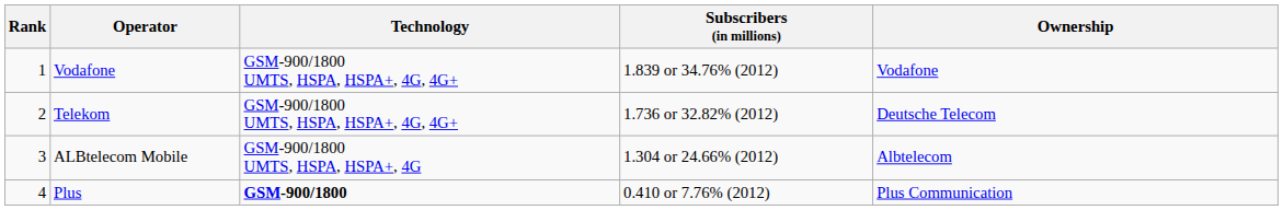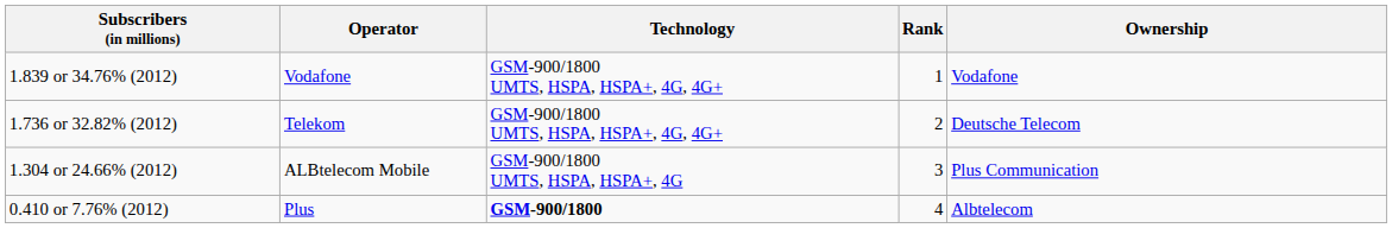 <table class="wikitable" style="width:100%;">
 <tr>
-<th style="width:3%;">Rank</th>
+<th style="width:20%;">Subscribers<br><small>(in millions)</small></th>
 <th style="width:15%;">Operator</th>
 <th style="width:30%;">Technology</th>
-<th style="width:20%;">Subscribers<br><small>(in millions)</small></th>
+<th style="width:3%;">Rank</th>
 <th style="width:32%;">Ownership</th>
 </tr>
 <tr>
-<td align=right>1</td>
+<td>1.839 or 34.76% (2012)</td>
 <td><a href='#'>Vodafone</a></td>
 <td><a href='#'>GSM</a>-900/1800 <br> <a href='#'>UMTS</a>, <a href='#'>HSPA</a>, <a href='#'>HSPA+</a>, <a href='#'>4G</a>, <a href='#'>4G+</a></td>
-<td>1.839 or 34.76% (2012)</td>
+<td align=right>1</td>
 <td><a href='#'>Vodafone</a></td>
 </tr>
 <tr>
-<td align=right>2</td>
+<td>1.736 or 32.82% (2012)</td>
 <td><a href='#'>Telekom</a></td>
 <td><a href='#'>GSM</a>-900/1800 <br> <a href='#'>UMTS</a>, <a href='#'>HSPA</a>, <a href='#'>HSPA+</a>, <a href='#'>4G</a>, <a href='#'>4G+</a></td>
-<td>1.736 or 32.82% (2012)</td>
+<td align=right>2</td>
 <td><a href='#'>Deutsche Telecom</a></td>
 </tr>
 <tr>
-<td align=right>3</td>
+<td>1.304 or 24.66% (2012)</td>
 <td>ALBtelecom Mobile</td>
 <td><a href='#'>GSM</a>-900/1800 <br> <a href='#'>UMTS</a>, <a href='#'>HSPA</a>, <a href='#'>HSPA+</a>, <a href='#'>4G</a></td>
-<td>1.304 or 24.66% (2012)</td>
+<td align=right>3</td>
+<td><a href='#'>Plus Communication</a></td>
+</tr>
+<tr>
+<td>0.410 or 7.76% (2012)</td>
+<td><a href='#'>Plus</a></td>
+<td><strong><a href='#'>GSM</a>-900/1800</strong></td>
+<td align=right>4</td>
 <td><a href='#'>Albtelecom</a></td>
 </tr>
-<tr>
-<td align=right>4</td>
-<td><a href='#'>Plus</a></td>
-<td><strong><a href='#'>GSM</a>-900/1800</strong></td>
-<td>0.410 or 7.76% (2012)</td>
-<td><a href='#'>Plus Communication</a></td>
-</tr>
 </table>
